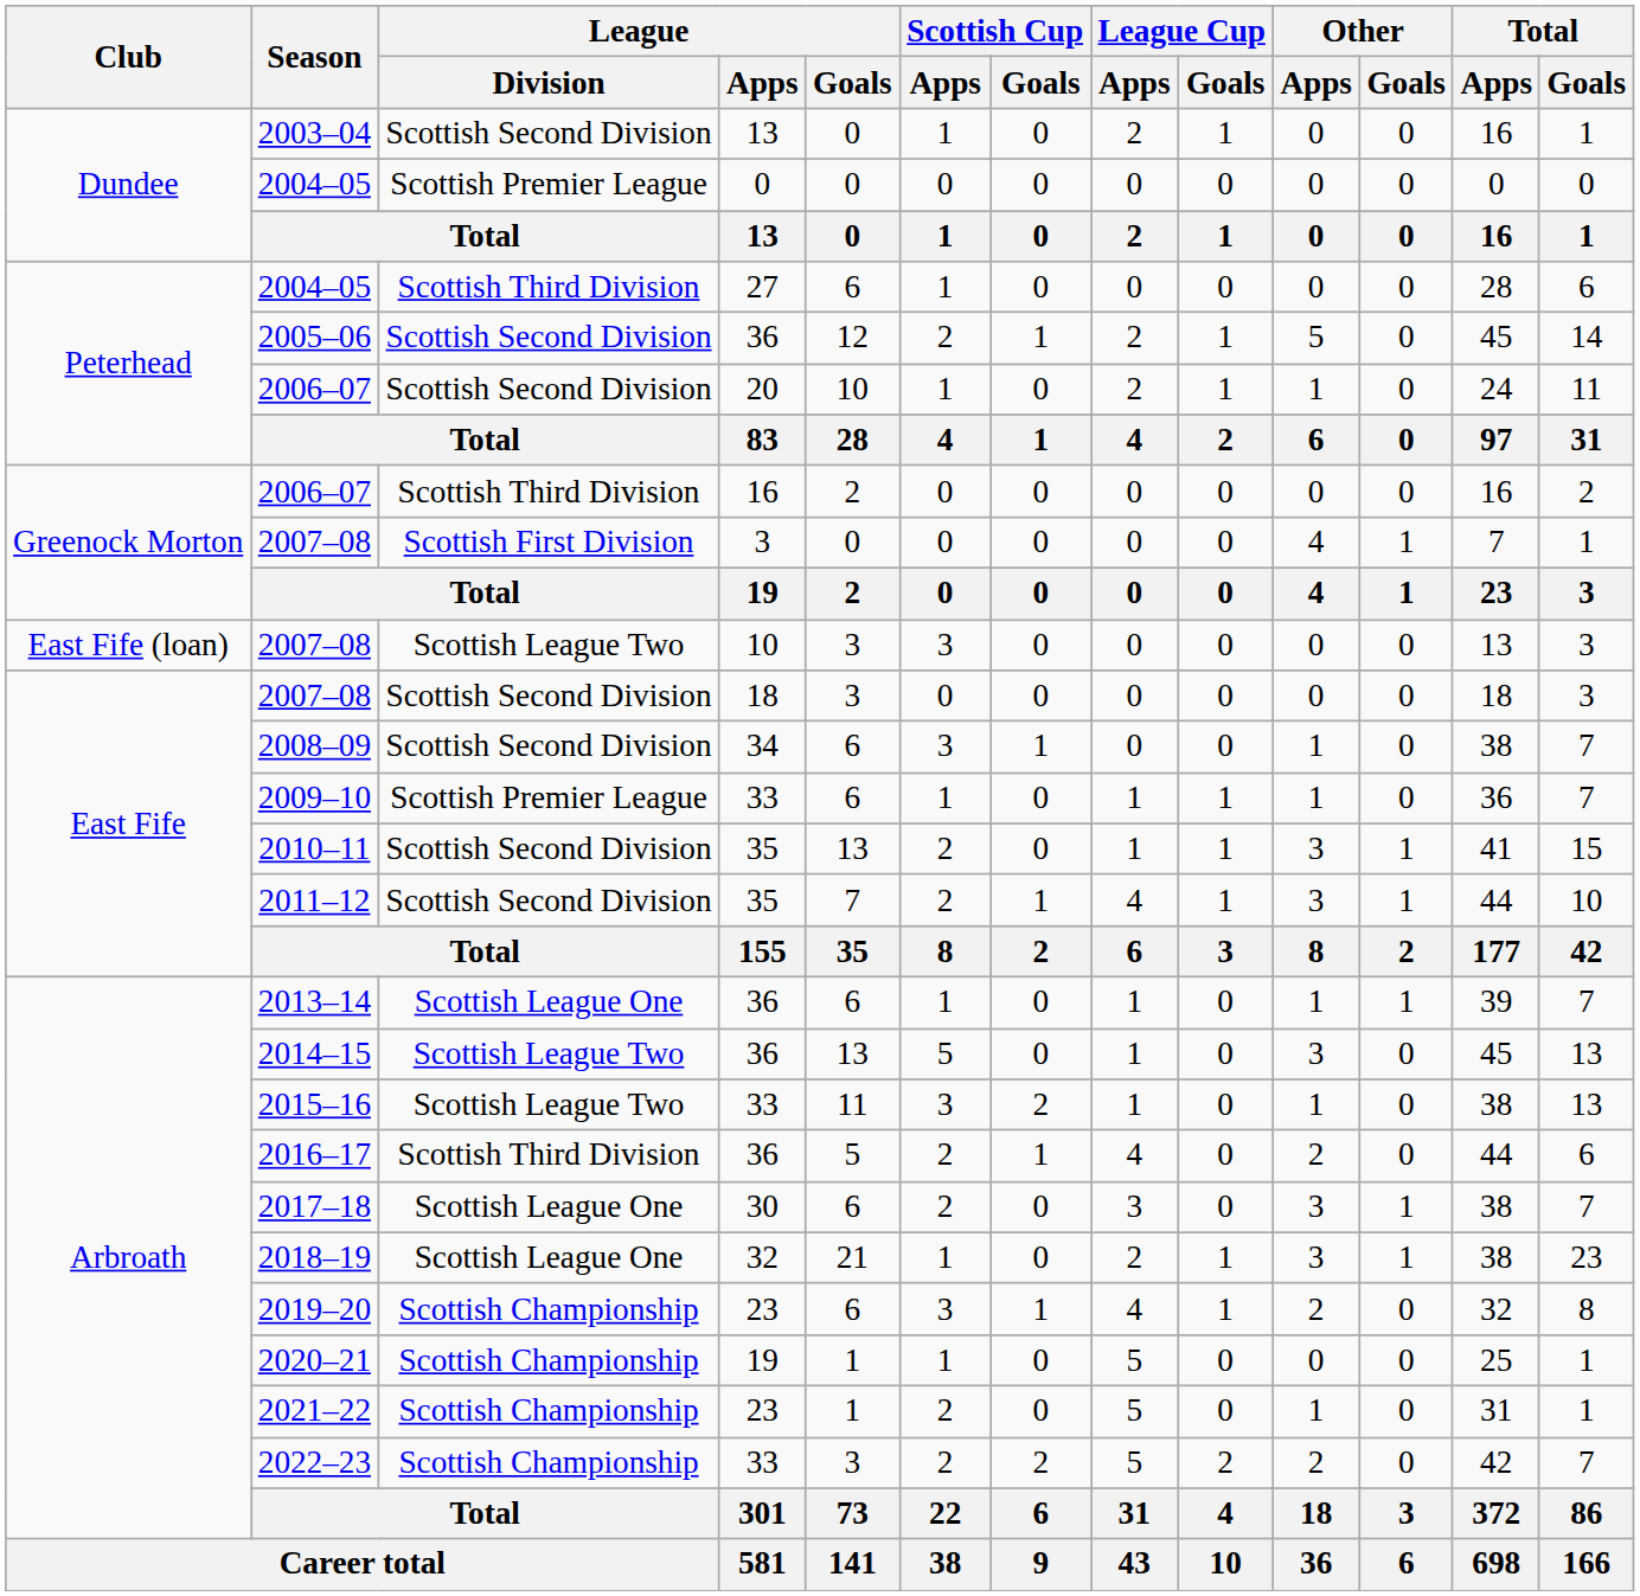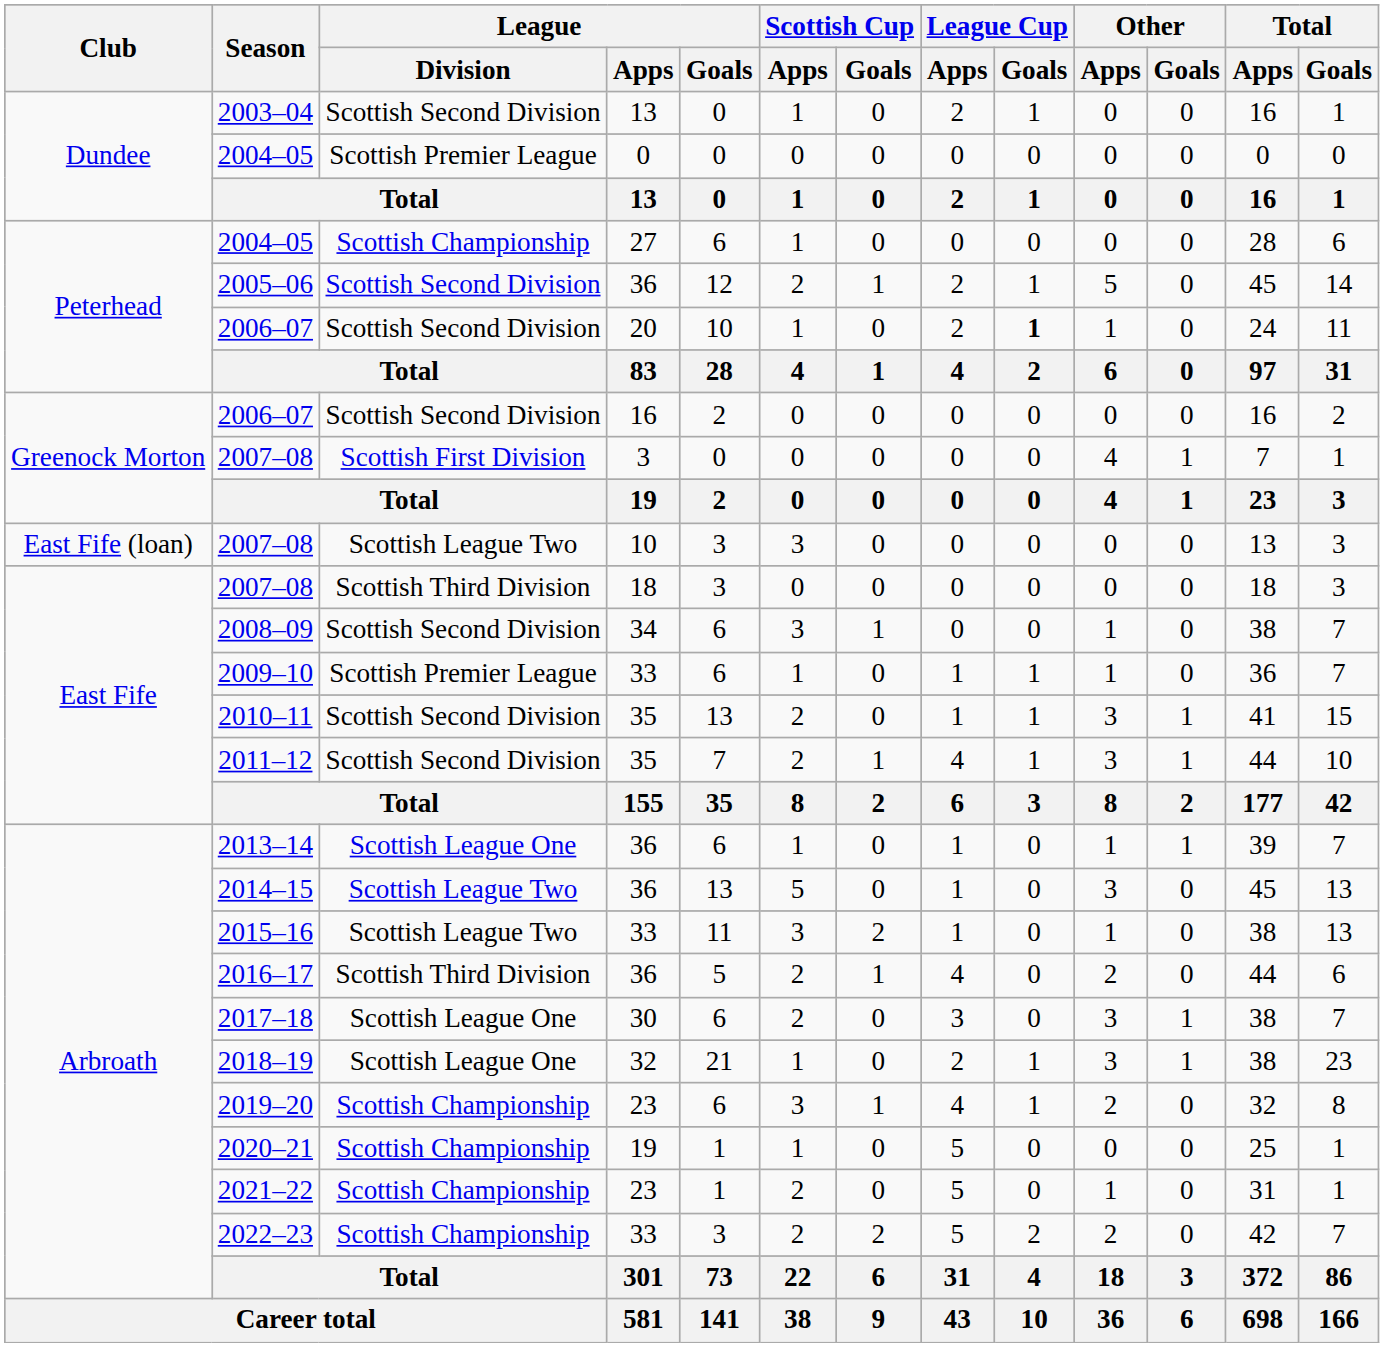 <table class="wikitable" style="text-align: center">
 <tr>
 <th rowspan="2">Club</th>
 <th rowspan="2">Season</th>
 <th colspan="3">League</th>
 <th colspan="2"><a href='#'>Scottish Cup</a></th>
 <th colspan="2"><a href='#'>League Cup</a></th>
 <th colspan="2">Other</th>
 <th colspan="2">Total</th>
 </tr>
 <tr>
 <th>Division</th>
 <th>Apps</th>
 <th>Goals</th>
 <th>Apps</th>
 <th>Goals</th>
 <th>Apps</th>
 <th>Goals</th>
 <th>Apps</th>
 <th>Goals</th>
 <th>Apps</th>
 <th>Goals</th>
 </tr>
 <tr>
 <td rowspan=3><a href='#'>Dundee</a></td>
 <td><a href='#'>2003–04</a></td>
 <td>Scottish Second Division</td>
 <td>13</td>
 <td>0</td>
 <td>1</td>
 <td>0</td>
 <td>2</td>
 <td>1</td>
 <td>0</td>
 <td>0</td>
 <td>16</td>
 <td>1</td>
 </tr>
 <tr>
 <td><a href='#'>2004–05</a></td>
 <td>Scottish Premier League</td>
 <td>0</td>
 <td>0</td>
 <td>0</td>
 <td>0</td>
 <td>0</td>
 <td>0</td>
 <td>0</td>
 <td>0</td>
 <td>0</td>
 <td>0</td>
 </tr>
 <tr>
 <th colspan=2>Total</th>
 <th>13</th>
 <th>0</th>
 <th>1</th>
 <th>0</th>
 <th>2</th>
 <th>1</th>
 <th>0</th>
 <th>0</th>
 <th>16</th>
 <th>1</th>
 </tr>
 <tr>
 <td rowspan=4><a href='#'>Peterhead</a></td>
 <td><a href='#'>2004–05</a></td>
-<td><a href='#'>Scottish Third Division</a></td>
+<td><a href='#'>Scottish Championship</a></td>
 <td>27</td>
 <td>6</td>
 <td>1</td>
 <td>0</td>
 <td>0</td>
 <td>0</td>
 <td>0</td>
 <td>0</td>
 <td>28</td>
 <td>6</td>
 </tr>
 <tr>
 <td><a href='#'>2005–06</a></td>
 <td><a href='#'>Scottish Second Division</a></td>
 <td>36</td>
 <td>12</td>
 <td>2</td>
 <td>1</td>
 <td>2</td>
 <td>1</td>
 <td>5</td>
 <td>0</td>
 <td>45</td>
 <td>14</td>
 </tr>
 <tr>
 <td><a href='#'>2006–07</a></td>
 <td>Scottish Second Division</td>
 <td>20</td>
 <td>10</td>
 <td>1</td>
 <td>0</td>
 <td>2</td>
-<td>1</td>
+<td><strong>1</strong></td>
 <td>1</td>
 <td>0</td>
 <td>24</td>
 <td>11</td>
 </tr>
 <tr>
 <th colspan=2>Total</th>
 <th>83</th>
 <th>28</th>
 <th>4</th>
 <th>1</th>
 <th>4</th>
 <th>2</th>
 <th>6</th>
 <th>0</th>
 <th>97</th>
 <th>31</th>
 </tr>
 <tr>
 <td rowspan=3><a href='#'>Greenock Morton</a></td>
 <td><a href='#'>2006–07</a></td>
-<td>Scottish Third Division</td>
+<td>Scottish Second Division</td>
 <td>16</td>
 <td>2</td>
 <td>0</td>
 <td>0</td>
 <td>0</td>
 <td>0</td>
 <td>0</td>
 <td>0</td>
 <td>16</td>
 <td>2</td>
 </tr>
 <tr>
 <td><a href='#'>2007–08</a></td>
 <td><a href='#'>Scottish First Division</a></td>
 <td>3</td>
 <td>0</td>
 <td>0</td>
 <td>0</td>
 <td>0</td>
 <td>0</td>
 <td>4</td>
 <td>1</td>
 <td>7</td>
 <td>1</td>
 </tr>
 <tr>
 <th colspan=2>Total</th>
 <th>19</th>
 <th>2</th>
 <th>0</th>
 <th>0</th>
 <th>0</th>
 <th>0</th>
 <th>4</th>
 <th>1</th>
 <th>23</th>
 <th>3</th>
 </tr>
 <tr>
 <td><a href='#'>East Fife</a> (loan)</td>
 <td><a href='#'>2007–08</a></td>
 <td>Scottish League Two</td>
 <td>10</td>
 <td>3</td>
 <td>3</td>
 <td>0</td>
 <td>0</td>
 <td>0</td>
 <td>0</td>
 <td>0</td>
 <td>13</td>
 <td>3</td>
 </tr>
 <tr>
 <td rowspan=6><a href='#'>East Fife</a></td>
 <td><a href='#'>2007–08</a></td>
-<td>Scottish Second Division</td>
+<td>Scottish Third Division</td>
 <td>18</td>
 <td>3</td>
 <td>0</td>
 <td>0</td>
 <td>0</td>
 <td>0</td>
 <td>0</td>
 <td>0</td>
 <td>18</td>
 <td>3</td>
 </tr>
 <tr>
 <td><a href='#'>2008–09</a></td>
 <td>Scottish Second Division</td>
 <td>34</td>
 <td>6</td>
 <td>3</td>
 <td>1</td>
 <td>0</td>
 <td>0</td>
 <td>1</td>
 <td>0</td>
 <td>38</td>
 <td>7</td>
 </tr>
 <tr>
 <td><a href='#'>2009–10</a></td>
 <td>Scottish Premier League</td>
 <td>33</td>
 <td>6</td>
 <td>1</td>
 <td>0</td>
 <td>1</td>
 <td>1</td>
 <td>1</td>
 <td>0</td>
 <td>36</td>
 <td>7</td>
 </tr>
 <tr>
 <td><a href='#'>2010–11</a></td>
 <td>Scottish Second Division</td>
 <td>35</td>
 <td>13</td>
 <td>2</td>
 <td>0</td>
 <td>1</td>
 <td>1</td>
 <td>3</td>
 <td>1</td>
 <td>41</td>
 <td>15</td>
 </tr>
 <tr>
 <td><a href='#'>2011–12</a></td>
 <td>Scottish Second Division</td>
 <td>35</td>
 <td>7</td>
 <td>2</td>
 <td>1</td>
 <td>4</td>
 <td>1</td>
 <td>3</td>
 <td>1</td>
 <td>44</td>
 <td>10</td>
 </tr>
 <tr>
 <th colspan=2>Total</th>
 <th>155</th>
 <th>35</th>
 <th>8</th>
 <th>2</th>
 <th>6</th>
 <th>3</th>
 <th>8</th>
 <th>2</th>
 <th>177</th>
 <th>42</th>
 </tr>
 <tr>
 <td rowspan="11"><a href='#'>Arbroath</a></td>
 <td><a href='#'>2013–14</a></td>
 <td><a href='#'>Scottish League One</a></td>
 <td>36</td>
 <td>6</td>
 <td>1</td>
 <td>0</td>
 <td>1</td>
 <td>0</td>
 <td>1</td>
 <td>1</td>
 <td>39</td>
 <td>7</td>
 </tr>
 <tr>
 <td><a href='#'>2014–15</a></td>
 <td><a href='#'>Scottish League Two</a></td>
 <td>36</td>
 <td>13</td>
 <td>5</td>
 <td>0</td>
 <td>1</td>
 <td>0</td>
 <td>3</td>
 <td>0</td>
 <td>45</td>
 <td>13</td>
 </tr>
 <tr>
 <td><a href='#'>2015–16</a></td>
 <td>Scottish League Two</td>
 <td>33</td>
 <td>11</td>
 <td>3</td>
 <td>2</td>
 <td>1</td>
 <td>0</td>
 <td>1</td>
 <td>0</td>
 <td>38</td>
 <td>13</td>
 </tr>
 <tr>
 <td><a href='#'>2016–17</a></td>
 <td>Scottish Third Division</td>
 <td>36</td>
 <td>5</td>
 <td>2</td>
 <td>1</td>
 <td>4</td>
 <td>0</td>
 <td>2</td>
 <td>0</td>
 <td>44</td>
 <td>6</td>
 </tr>
 <tr>
 <td><a href='#'>2017–18</a></td>
 <td>Scottish League One</td>
 <td>30</td>
 <td>6</td>
 <td>2</td>
 <td>0</td>
 <td>3</td>
 <td>0</td>
 <td>3</td>
 <td>1</td>
 <td>38</td>
 <td>7</td>
 </tr>
 <tr>
 <td><a href='#'>2018–19</a></td>
 <td>Scottish League One</td>
 <td>32</td>
 <td>21</td>
 <td>1</td>
 <td>0</td>
 <td>2</td>
 <td>1</td>
 <td>3</td>
 <td>1</td>
 <td>38</td>
 <td>23</td>
 </tr>
 <tr>
 <td><a href='#'>2019–20</a></td>
 <td><a href='#'>Scottish Championship</a></td>
 <td>23</td>
 <td>6</td>
 <td>3</td>
 <td>1</td>
 <td>4</td>
 <td>1</td>
 <td>2</td>
 <td>0</td>
 <td>32</td>
 <td>8</td>
 </tr>
 <tr>
 <td><a href='#'>2020–21</a></td>
 <td><a href='#'>Scottish Championship</a></td>
 <td>19</td>
 <td>1</td>
 <td>1</td>
 <td>0</td>
 <td>5</td>
 <td>0</td>
 <td>0</td>
 <td>0</td>
 <td>25</td>
 <td>1</td>
 </tr>
 <tr>
 <td><a href='#'>2021–22</a></td>
 <td><a href='#'>Scottish Championship</a></td>
 <td>23</td>
 <td>1</td>
 <td>2</td>
 <td>0</td>
 <td>5</td>
 <td>0</td>
 <td>1</td>
 <td>0</td>
 <td>31</td>
 <td>1</td>
 </tr>
 <tr>
 <td><a href='#'>2022–23</a></td>
 <td><a href='#'>Scottish Championship</a></td>
 <td>33</td>
 <td>3</td>
 <td>2</td>
 <td>2</td>
 <td>5</td>
 <td>2</td>
 <td>2</td>
 <td>0</td>
 <td>42</td>
 <td>7</td>
 </tr>
 <tr>
 <th colspan="2">Total</th>
 <th>301</th>
 <th>73</th>
 <th>22</th>
 <th>6</th>
 <th>31</th>
 <th>4</th>
 <th>18</th>
 <th>3</th>
 <th>372</th>
 <th>86</th>
 </tr>
 <tr>
 <th colspan="3">Career total</th>
 <th>581</th>
 <th>141</th>
 <th>38</th>
 <th>9</th>
 <th>43</th>
 <th>10</th>
 <th>36</th>
 <th>6</th>
 <th>698</th>
 <th>166</th>
 </tr>
 </table>
